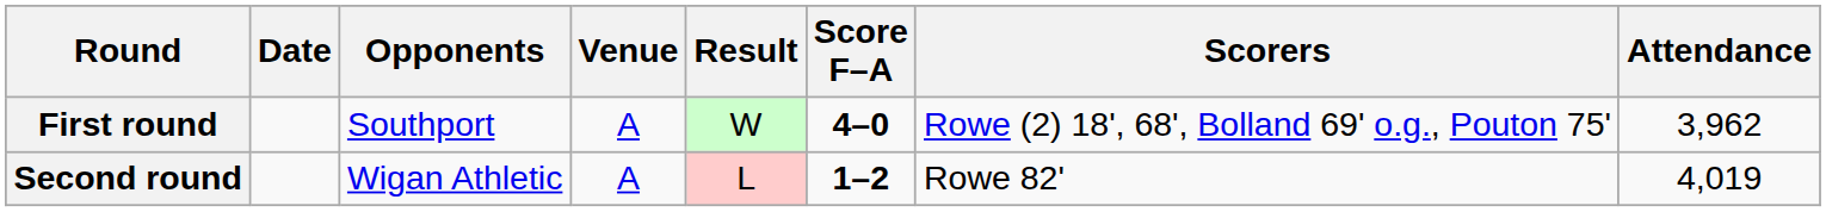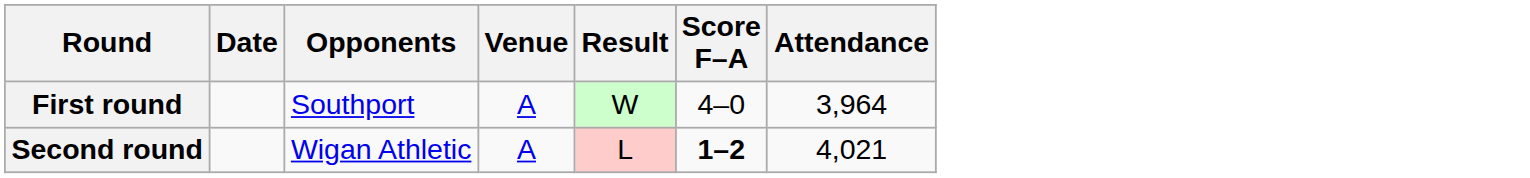 <table class="wikitable plainrowheaders sortable" style="text-align:center">
 <tr>
 <th scope=col>Round</th>
 <th scope=col>Date</th>
 <th scope=col>Opponents</th>
 <th scope=col>Venue</th>
 <th scope=col>Result</th>
 <th scope=col>Score<br>F–A</th>
-<th scope=col class=unsortable>Scorers</th>
 <th scope=col>Attendance</th>
 </tr>
 <tr>
 <th scope=row>First round</th>
 <td align=left></td>
 <td align=left><a href='#'>Southport</a></td>
 <td><a href='#'>A</a></td>
 <td style="background-color:#CCFFCC">W</td>
-<td><strong>4–0</strong></td>
-<td align=left><a href='#'>Rowe</a> (2) 18', 68', <a href='#'>Bolland</a> 69' <a href='#'>o.g.</a>, <a href='#'>Pouton</a> 75'</td>
-<td>3,962</td>
+<td>4–0</td>
+<td>3,964</td>
 </tr>
 <tr>
 <th scope=row>Second round</th>
 <td align=left></td>
 <td align=left><a href='#'>Wigan Athletic</a></td>
 <td><a href='#'>A</a></td>
 <td style="background-color:#FFCCCC">L</td>
 <td><strong>1–2</strong></td>
-<td align=left>Rowe 82'</td>
-<td>4,019</td>
+<td>4,021</td>
 </tr>
 </table>
